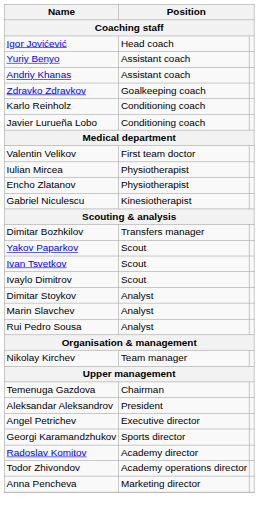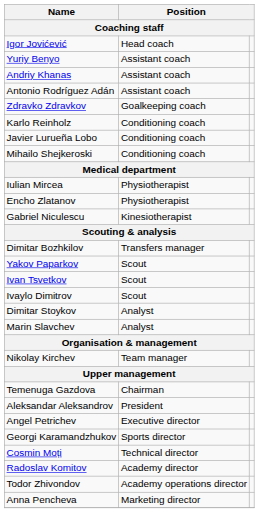 <table class="wikitable">
 <tr>
 <th>Name</th>
 <th colspan="2">Position</th>
 </tr>
 <tr>
 <th colspan="3">Coaching staff</th>
 </tr>
 <tr>
 <td> <a href='#'>Igor Jovićević</a></td>
 <td>Head coach</td>
 <td></td>
 </tr>
 <tr>
 <td> <a href='#'>Yuriy Benyo</a></td>
 <td>Assistant coach</td>
 <td></td>
 </tr>
 <tr>
 <td> <a href='#'>Andriy Khanas</a></td>
 <td>Assistant coach</td>
 <td></td>
 </tr>
 <tr>
+<td> Antonio Rodríguez Adán</td>
+<td>Assistant coach</td>
+<td></td>
+</tr>
+<tr>
 <td> <a href='#'>Zdravko Zdravkov</a></td>
 <td>Goalkeeping coach</td>
 <td></td>
 </tr>
 <tr>
 <td> Karlo Reinholz</td>
 <td>Conditioning coach</td>
 <td></td>
 </tr>
 <tr>
 <td> Javier Lurueña Lobo</td>
 <td>Conditioning coach</td>
 <td></td>
 </tr>
 <tr>
-<th colspan="3">Medical department</th>
+<td> Mihailo Shejkeroski</td>
+<td>Conditioning coach</td>
+<td></td>
 </tr>
 <tr>
-<td> Valentin Velikov</td>
-<td>First team doctor</td>
-<td></td>
+<th colspan="3">Medical department</th>
 </tr>
 <tr>
 <td> Iulian Mircea</td>
 <td>Physiotherapist</td>
 <td></td>
 </tr>
 <tr>
 <td> Encho Zlatanov</td>
 <td>Physiotherapist</td>
 <td></td>
 </tr>
 <tr>
 <td> Gabriel Niculescu</td>
 <td>Kinesiotherapist</td>
 <td></td>
 </tr>
 <tr>
 <th colspan="3">Scouting & analysis</th>
 </tr>
 <tr>
 <td> Dimitar Bozhkilov</td>
 <td>Transfers manager</td>
 <td></td>
 </tr>
 <tr>
 <td> <a href='#'>Yakov Paparkov</a></td>
 <td>Scout</td>
 <td></td>
 </tr>
 <tr>
 <td> <a href='#'>Ivan Tsvetkov</a></td>
 <td>Scout</td>
 <td></td>
 </tr>
 <tr>
 <td> Ivaylo Dimitrov</td>
 <td>Scout</td>
 <td></td>
 </tr>
 <tr>
 <td> Dimitar Stoykov</td>
 <td>Analyst</td>
 <td></td>
 </tr>
 <tr>
 <td> Marin Slavchev</td>
 <td>Analyst</td>
 <td></td>
 </tr>
 <tr>
-<td> Rui Pedro Sousa</td>
-<td>Analyst</td>
-<td></td>
-</tr>
-<tr>
 <th colspan="3">Organisation & management</th>
 </tr>
 <tr>
 <td> Nikolay Kirchev</td>
 <td>Team manager</td>
 <td></td>
 </tr>
 <tr>
 <th colspan="3">Upper management</th>
 </tr>
 <tr>
 <td> Temenuga Gazdova</td>
 <td>Chairman</td>
 <td></td>
 </tr>
 <tr>
 <td> Aleksandar Aleksandrov</td>
 <td>President</td>
 <td></td>
 </tr>
 <tr>
 <td> Angel Petrichev</td>
 <td>Executive director</td>
 <td></td>
 </tr>
 <tr>
 <td> Georgi Karamandzhukov</td>
 <td>Sports director</td>
 <td></td>
 </tr>
 <tr>
+<td> <a href='#'>Cosmin Moți</a></td>
+<td>Technical director</td>
+<td></td>
+</tr>
+<tr>
 <td> <a href='#'>Radoslav Komitov</a></td>
 <td>Academy director</td>
 <td></td>
 </tr>
 <tr>
 <td> Todor Zhivondov</td>
 <td>Academy operations director</td>
 <td></td>
 </tr>
 <tr>
 <td> Anna Pencheva</td>
 <td>Marketing director</td>
 <td></td>
 </tr>
 <tr>
 </tr>
 </table>
